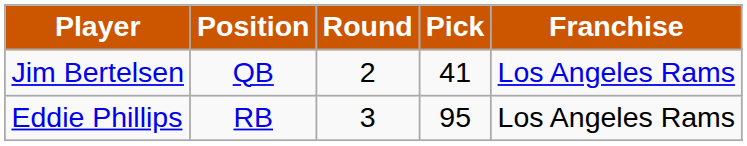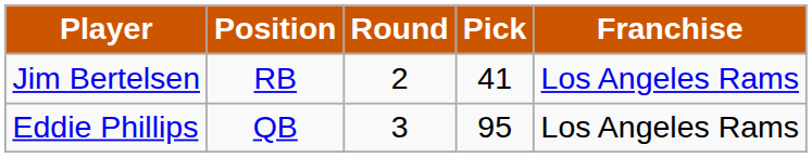 <table class=wikitable style="text-align:center">
 <tr style="background:#CC5500;color:#FFFFFF;">
 <td><strong>Player</strong></td>
 <td><strong>Position</strong></td>
 <td><strong>Round</strong></td>
 <td><strong>Pick</strong></td>
 <td><strong>Franchise</strong></td>
 </tr>
 <tr>
 <td align=left><a href='#'>Jim Bertelsen</a></td>
-<td><a href='#'>QB</a></td>
+<td><a href='#'>RB</a></td>
 <td>2</td>
 <td>41</td>
 <td align=left><a href='#'>Los Angeles Rams</a></td>
 </tr>
 <tr>
 <td align=left><a href='#'>Eddie Phillips</a></td>
-<td><a href='#'>RB</a></td>
+<td><a href='#'>QB</a></td>
 <td>3</td>
 <td>95</td>
 <td align=left>Los Angeles Rams</td>
 </tr>
 </table>
